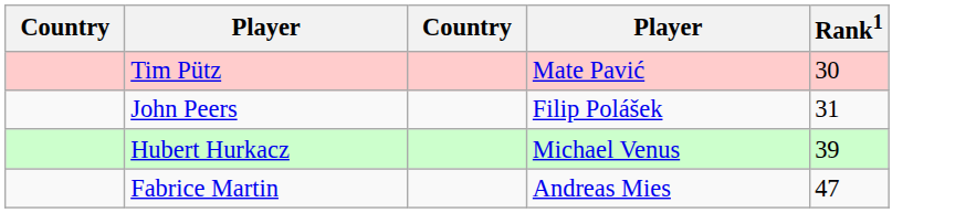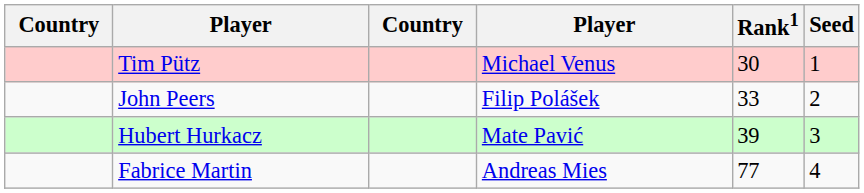 <table class="sortable wikitable">
 <tr>
 <th width="70">Country</th>
 <th width="175">Player</th>
 <th width="70">Country</th>
 <th width="175">Player</th>
 <th>Rank<sup>1</sup></th>
+<th>Seed</th>
 </tr>
 <tr bgcolor=#fcc>
 <td></td>
 <td><a href='#'>Tim Pütz</a></td>
 <td></td>
-<td><a href='#'>Mate Pavić</a></td>
+<td><a href='#'>Michael Venus</a></td>
 <td>30</td>
+<td>1</td>
 </tr>
 <tr>
 <td></td>
 <td><a href='#'>John Peers</a></td>
 <td></td>
 <td><a href='#'>Filip Polášek</a></td>
-<td>31</td>
+<td>33</td>
+<td>2</td>
 </tr>
 <tr bgcolor=#cfc>
 <td></td>
 <td><a href='#'>Hubert Hurkacz</a></td>
 <td></td>
-<td><a href='#'>Michael Venus</a></td>
+<td><a href='#'>Mate Pavić</a></td>
 <td>39</td>
+<td>3</td>
 </tr>
 <tr>
 <td></td>
 <td><a href='#'>Fabrice Martin</a></td>
 <td></td>
 <td><a href='#'>Andreas Mies</a></td>
-<td>47</td>
+<td>77</td>
+<td>4</td>
 </tr>
 </table>
